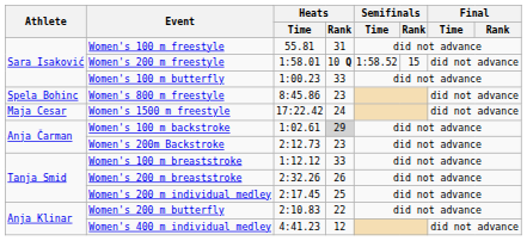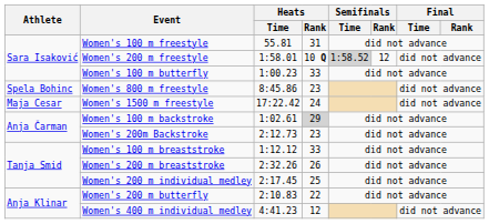 <table class=wikitable style="font-size:90%">
 <tr>
 <th rowspan="2">Athlete</th>
 <th rowspan="2">Event</th>
 <th colspan="2">Heats</th>
 <th colspan="2">Semifinals</th>
 <th colspan="2">Final</th>
 </tr>
 <tr>
 <th>Time</th>
 <th>Rank</th>
 <th>Time</th>
 <th>Rank</th>
 <th>Time</th>
 <th>Rank</th>
 </tr>
 <tr>
 <td rowspan="3"><a href='#'>Sara Isaković</a></td>
 <td><a href='#'>Women's 100 m freestyle</a></td>
 <td align=center>55.81</td>
 <td align=center>31</td>
 <td align=center colspan=4>did not advance</td>
 </tr>
 <tr>
 <td><a href='#'>Women's 200 m freestyle</a></td>
 <td align=center>1:58.01</td>
 <td align=center>10 <strong>Q</strong></td>
-<td align=center>1:58.52</td>
-<td align=center>15</td>
+<td align=center style="background: lightgrey;">1:58.52</td>
+<td align=center>12</td>
 <td align=center colspan=2>did not advance</td>
 </tr>
 <tr>
 <td><a href='#'>Women's 100 m butterfly</a></td>
 <td align=center>1:00.23</td>
 <td align=center>33</td>
 <td align=center colspan=4>did not advance</td>
 </tr>
 <tr>
 <td rowspan="1"><a href='#'>Spela Bohinc</a></td>
 <td><a href='#'>Women's 800 m freestyle</a></td>
 <td align=center>8:45.86</td>
 <td align=center>23</td>
 <td colspan= 2 bgcolor="wheat"></td>
 <td align=center colspan=2>did not advance</td>
 </tr>
 <tr>
 <td rowspan="1"><a href='#'>Maja Cesar</a></td>
 <td><a href='#'>Women's 1500 m freestyle</a></td>
 <td align=center>17:22.42</td>
 <td align=center>24</td>
 <td colspan= 2 bgcolor="wheat"></td>
 <td align=center colspan=2>did not advance</td>
 </tr>
 <tr>
 <td rowspan="2"><a href='#'>Anja Čarman</a></td>
 <td><a href='#'>Women's 100 m backstroke</a></td>
 <td align=center>1:02.61</td>
 <td align=center style="background: lightgrey;">29</td>
 <td align=center colspan=4>did not advance</td>
 </tr>
 <tr>
 <td><a href='#'>Women's 200m Backstroke</a></td>
 <td align=center>2:12.73</td>
 <td align=center>23</td>
 <td align=center colspan=4>did not advance</td>
 </tr>
 <tr>
 <td rowspan="3"><a href='#'>Tanja Smid</a></td>
 <td><a href='#'>Women's 100 m breaststroke</a></td>
 <td align=center>1:12.12</td>
 <td align=center>33</td>
 <td align=center colspan=4>did not advance</td>
 </tr>
 <tr>
 <td><a href='#'>Women's 200 m breaststroke</a></td>
 <td align=center>2:32.26</td>
 <td align=center>26</td>
 <td align=center colspan=4>did not advance</td>
 </tr>
 <tr>
 <td><a href='#'>Women's 200 m individual medley</a></td>
 <td align=center>2:17.45</td>
 <td align=center>25</td>
 <td align=center colspan=4>did not advance</td>
 </tr>
 <tr>
 <td rowspan="2"><a href='#'>Anja Klinar</a></td>
 <td><a href='#'>Women's 200 m butterfly</a></td>
 <td align=center>2:10.83</td>
 <td align=center>22</td>
 <td align=center colspan=4>did not advance</td>
 </tr>
 <tr>
 <td><a href='#'>Women's 400 m individual medley</a></td>
 <td align=center>4:41.23</td>
 <td align=center>12</td>
 <td colspan= 2 bgcolor="wheat"></td>
 <td align=center colspan=2>did not advance</td>
 </tr>
 </table>
